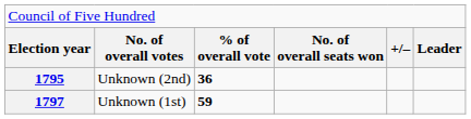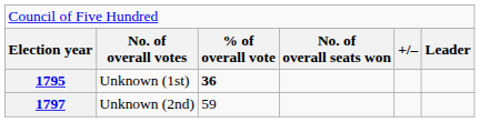 <table class=wikitable>
 <tr>
 <td colspan=6><a href='#'>Council of Five Hundred</a></td>
 </tr>
 <tr>
 <th>Election year</th>
 <th>No. of<br>overall votes</th>
 <th>% of<br>overall vote</th>
 <th>No. of<br>overall seats won</th>
 <th>+/–</th>
 <th>Leader</th>
 </tr>
 <tr>
 <th><a href='#'>1795</a></th>
-<td>Unknown (2nd)</td>
+<td>Unknown (1st)</td>
 <td><strong>36</strong></td>
 <td></td>
 <td></td>
 <td></td>
 </tr>
 <tr>
 <th><a href='#'>1797</a></th>
-<td>Unknown (1st)</td>
-<td><strong>59</strong></td>
+<td>Unknown (2nd)</td>
+<td>59</td>
 <td></td>
 <td></td>
 <td></td>
 </tr>
 </table>
